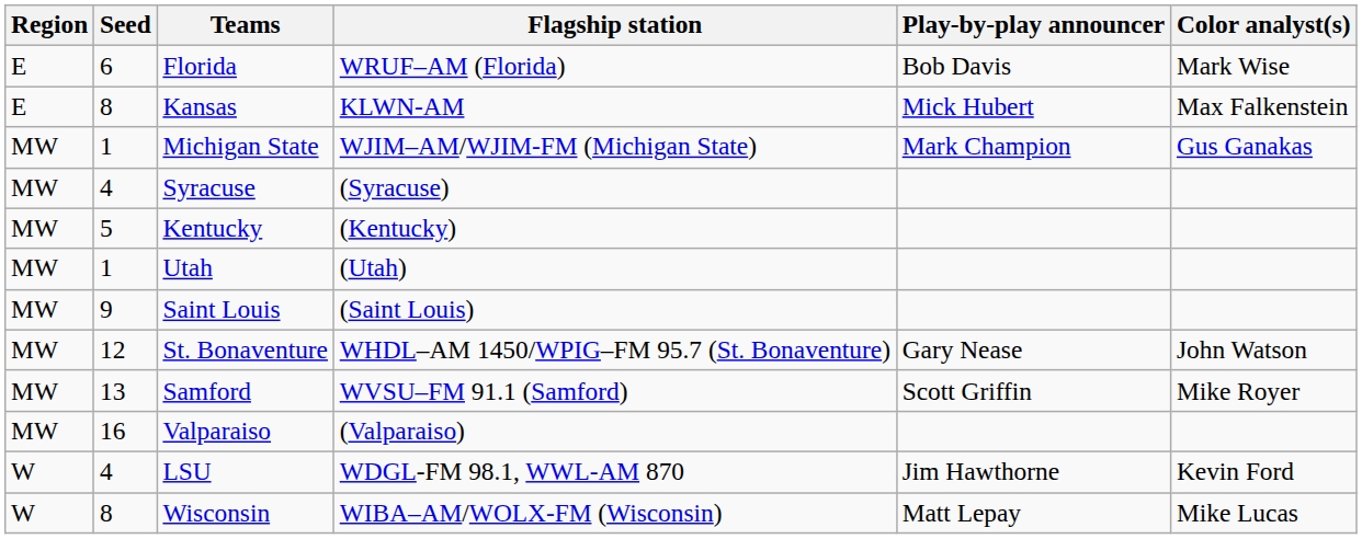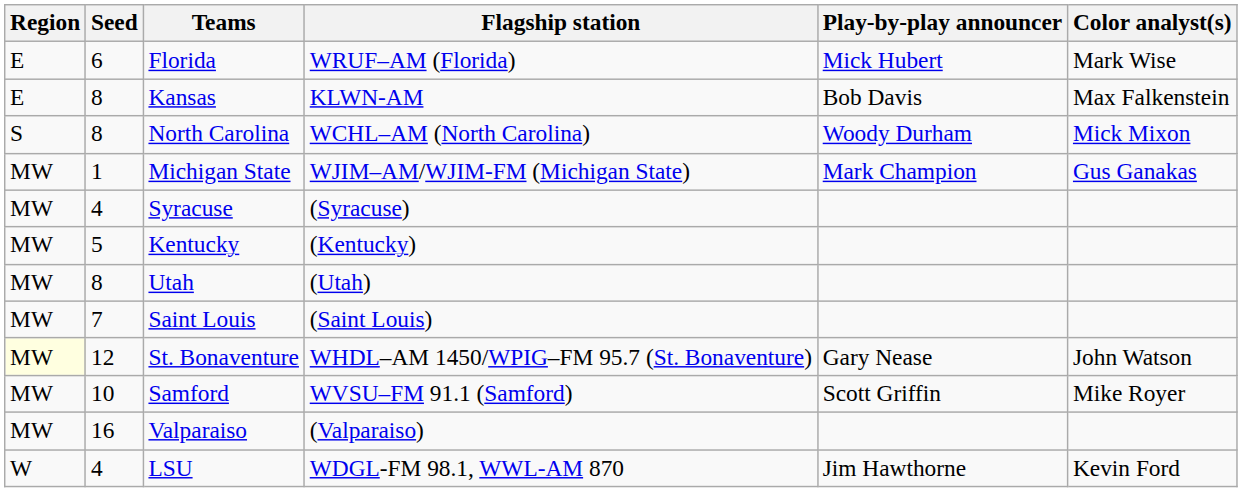 <table class="wikitable">
 <tr>
 <th>Region</th>
 <th>Seed</th>
 <th>Teams</th>
 <th>Flagship station</th>
 <th>Play-by-play announcer</th>
 <th>Color analyst(s)</th>
 </tr>
 <tr>
 <td>E</td>
 <td>6</td>
 <td><a href='#'>Florida</a></td>
 <td><a href='#'>WRUF–AM</a> (<a href='#'>Florida</a>)</td>
-<td>Bob Davis</td>
+<td><a href='#'>Mick Hubert</a></td>
 <td>Mark Wise</td>
 </tr>
 <tr>
 <td>E</td>
 <td>8</td>
 <td><a href='#'>Kansas</a></td>
 <td><a href='#'>KLWN-AM</a></td>
-<td><a href='#'>Mick Hubert</a></td>
+<td>Bob Davis</td>
 <td>Max Falkenstein</td>
+</tr>
+<tr>
+<td>S</td>
+<td>8</td>
+<td><a href='#'>North Carolina</a></td>
+<td><a href='#'>WCHL–AM</a> (<a href='#'>North Carolina</a>)</td>
+<td><a href='#'>Woody Durham</a></td>
+<td><a href='#'>Mick Mixon</a></td>
 </tr>
 <tr>
 <td>MW</td>
 <td>1</td>
 <td><a href='#'>Michigan State</a></td>
 <td><a href='#'>WJIM–AM</a>/<a href='#'>WJIM-FM</a> (<a href='#'>Michigan State</a>)</td>
 <td><a href='#'>Mark Champion</a></td>
 <td><a href='#'>Gus Ganakas</a></td>
 </tr>
 <tr>
 <td>MW</td>
 <td>4</td>
 <td><a href='#'>Syracuse</a></td>
 <td>(<a href='#'>Syracuse</a>)</td>
 <td></td>
 <td></td>
 </tr>
 <tr>
 <td>MW</td>
 <td>5</td>
 <td><a href='#'>Kentucky</a></td>
 <td>(<a href='#'>Kentucky</a>)</td>
 <td></td>
 <td></td>
 </tr>
 <tr>
 <td>MW</td>
-<td>1</td>
+<td>8</td>
 <td><a href='#'>Utah</a></td>
 <td>(<a href='#'>Utah</a>)</td>
 <td></td>
 <td></td>
 </tr>
 <tr>
 <td>MW</td>
-<td>9</td>
+<td>7</td>
 <td><a href='#'>Saint Louis</a></td>
 <td>(<a href='#'>Saint Louis</a>)</td>
 <td></td>
 <td></td>
 </tr>
 <tr>
-<td>MW</td>
+<td style="background: lightyellow;">MW</td>
 <td>12</td>
 <td><a href='#'>St. Bonaventure</a></td>
 <td><a href='#'>WHDL</a>–AM 1450/<a href='#'>WPIG</a>–FM 95.7 (<a href='#'>St. Bonaventure</a>)</td>
 <td>Gary Nease</td>
 <td>John Watson</td>
 </tr>
 <tr>
 <td>MW</td>
-<td>13</td>
+<td>10</td>
 <td><a href='#'>Samford</a></td>
 <td><a href='#'>WVSU–FM</a> 91.1 (<a href='#'>Samford</a>)</td>
 <td>Scott Griffin</td>
 <td>Mike Royer</td>
 </tr>
 <tr>
 <td>MW</td>
 <td>16</td>
 <td><a href='#'>Valparaiso</a></td>
 <td>(<a href='#'>Valparaiso</a>)</td>
 <td></td>
 <td></td>
 </tr>
 <tr>
 <td>W</td>
 <td>4</td>
 <td><a href='#'>LSU</a></td>
 <td><a href='#'>WDGL</a>-FM 98.1, <a href='#'>WWL-AM</a> 870</td>
 <td>Jim Hawthorne</td>
 <td>Kevin Ford</td>
 </tr>
-<tr>
-<td>W</td>
-<td>8</td>
-<td><a href='#'>Wisconsin</a></td>
-<td><a href='#'>WIBA–AM</a>/<a href='#'>WOLX-FM</a> (<a href='#'>Wisconsin</a>)</td>
-<td>Matt Lepay</td>
-<td>Mike Lucas</td>
-</tr>
 </table>
